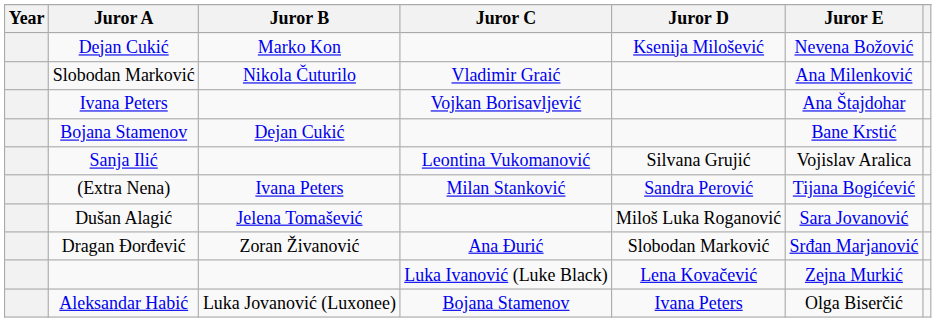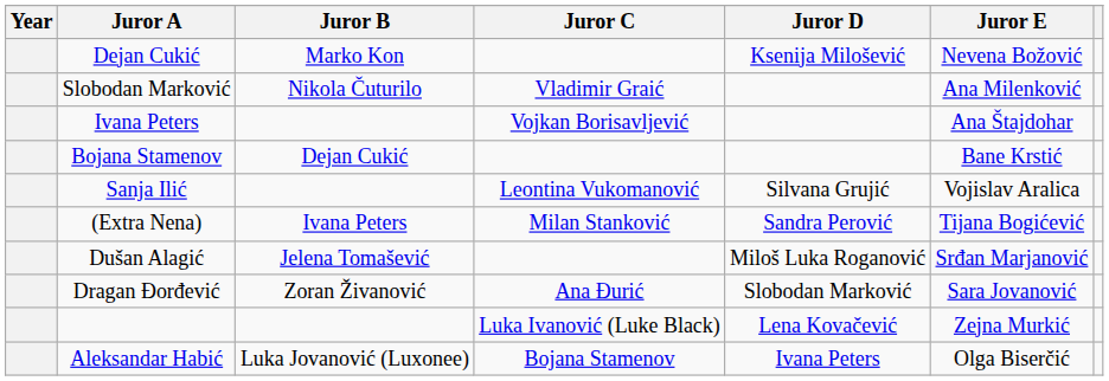 <table class="wikitable plainrowheaders" style="text-align:center">
 <tr>
 </tr>
 <tr>
 <th scope="col">Year</th>
 <th scope="col">Juror A</th>
 <th scope="col">Juror B</th>
 <th scope="col">Juror C</th>
 <th scope="col">Juror D</th>
 <th scope="col">Juror E</th>
 <th scope="col"></th>
 </tr>
 <tr>
 <th scope="row"></th>
 <td><a href='#'>Dejan Cukić</a></td>
 <td><a href='#'>Marko Kon</a></td>
 <td></td>
 <td><a href='#'>Ksenija Milošević</a></td>
 <td><a href='#'>Nevena Božović</a></td>
 <td></td>
 </tr>
 <tr>
 <th scope="row"></th>
 <td>Slobodan Marković</td>
 <td><a href='#'>Nikola Čuturilo</a></td>
 <td><a href='#'>Vladimir Graić</a></td>
 <td></td>
 <td><a href='#'>Ana Milenković</a></td>
 <td></td>
 </tr>
 <tr>
 <th scope="row"></th>
 <td><a href='#'>Ivana Peters</a></td>
 <td></td>
 <td><a href='#'>Vojkan Borisavljević</a></td>
 <td></td>
 <td><a href='#'>Ana Štajdohar</a></td>
 <td></td>
 </tr>
 <tr>
 <th scope="row"></th>
 <td><a href='#'>Bojana Stamenov</a></td>
 <td><a href='#'>Dejan Cukić</a></td>
 <td></td>
 <td></td>
 <td><a href='#'>Bane Krstić</a></td>
 <td></td>
 </tr>
 <tr>
 <th scope="row"></th>
 <td><a href='#'>Sanja Ilić</a></td>
 <td></td>
 <td><a href='#'>Leontina Vukomanović</a></td>
 <td>Silvana Grujić</td>
 <td>Vojislav Aralica</td>
 <td></td>
 </tr>
 <tr>
 <th scope="row"></th>
 <td> (Extra Nena)</td>
 <td><a href='#'>Ivana Peters</a></td>
 <td><a href='#'>Milan Stanković</a></td>
 <td><a href='#'>Sandra Perović</a></td>
 <td><a href='#'>Tijana Bogićević</a></td>
 <td></td>
 </tr>
 <tr>
 <th scope="row"></th>
 <td>Dušan Alagić</td>
 <td><a href='#'>Jelena Tomašević</a></td>
 <td></td>
 <td>Miloš Luka Roganović</td>
-<td><a href='#'>Sara Jovanović</a></td>
+<td><a href='#'>Srđan Marjanović</a></td>
 <td></td>
 </tr>
 <tr>
 <th scope="row"></th>
 <td>Dragan Đorđević</td>
 <td>Zoran Živanović</td>
 <td><a href='#'>Ana Đurić</a></td>
 <td>Slobodan Marković</td>
-<td><a href='#'>Srđan Marjanović</a></td>
+<td><a href='#'>Sara Jovanović</a></td>
 <td></td>
 </tr>
 <tr>
 <th scope="row"></th>
 <td></td>
 <td></td>
 <td><a href='#'>Luka Ivanović</a> (Luke Black)</td>
 <td><a href='#'>Lena Kovačević</a></td>
 <td><a href='#'>Zejna Murkić</a></td>
 <td></td>
 </tr>
 <tr>
 <th scope="row"></th>
 <td><a href='#'>Aleksandar Habić</a></td>
 <td>Luka Jovanović (Luxonee)</td>
 <td><a href='#'>Bojana Stamenov</a></td>
 <td><a href='#'>Ivana Peters</a></td>
 <td>Olga Biserčić</td>
 <td></td>
 </tr>
 </table>
